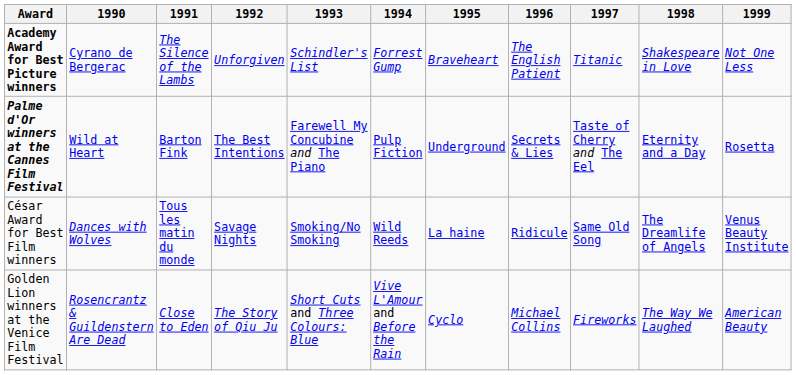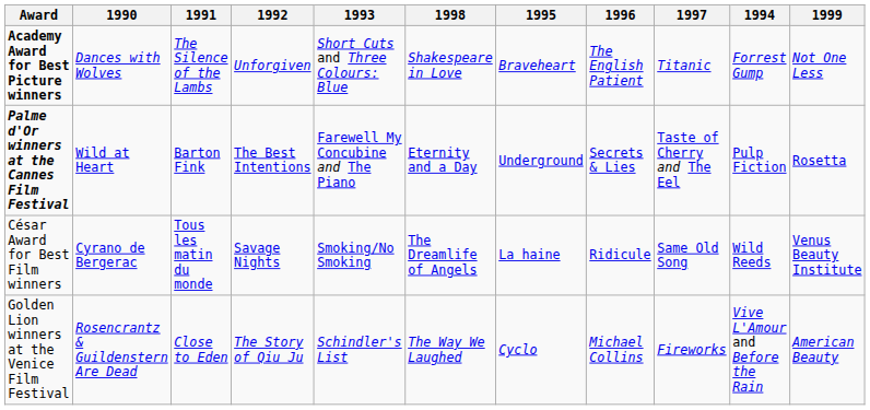 <table class="wikitable">
 <tr>
 <th style="width:9%">Award</th>
 <th style="width:9%">1990</th>
 <th style="width:9%">1991</th>
 <th style="width:9%">1992</th>
 <th style="width:9%">1993</th>
-<th style="width:9%">1994</th>
+<th style="width:9%">1998</th>
 <th style="width:9%">1995</th>
 <th style="width:9%">1996</th>
 <th style="width:9%">1997</th>
-<th style="width:9%">1998</th>
+<th style="width:9%">1994</th>
 <th style="width:9%">1999</th>
 </tr>
 <tr>
 <td><strong>Academy Award for Best Picture winners</strong></td>
-<td></em><a href='#'>Cyrano de Bergerac</a><em></td>
+<td><em><a href='#'>Dances with Wolves</a></em></td>
 <td><em><a href='#'>The Silence of the Lambs</a></em></td>
 <td><em><a href='#'>Unforgiven</a></em></td>
-<td><em><a href='#'>Schindler's List</a></em></td>
-<td><em><a href='#'>Forrest Gump</a></em></td>
+<td><em><a href='#'>Short Cuts</a></em> and <em><a href='#'>Three Colours: Blue</a></em></td>
+<td><em><a href='#'>Shakespeare in Love</a></em></td>
 <td><em><a href='#'>Braveheart</a></em></td>
 <td><em><a href='#'>The English Patient</a></em></td>
 <td><em><a href='#'>Titanic</a></em></td>
-<td><em><a href='#'>Shakespeare in Love</a></em></td>
+<td><em><a href='#'>Forrest Gump</a></em></td>
 <td><em><a href='#'>Not One Less</a></em></td>
 </tr>
 <tr>
 <td><strong><em>Palme d'Or<em> winners at the Cannes Film Festival<strong></td>
 <td></em><a href='#'>Wild at Heart</a><em></td>
 <td></em><a href='#'>Barton Fink</a><em></td>
 <td></em><a href='#'>The Best Intentions</a><em></td>
 <td></em><a href='#'>Farewell My Concubine</a><em> and </em><a href='#'>The Piano</a><em></td>
-<td></em><a href='#'>Pulp Fiction</a><em></td>
+<td></em><a href='#'>Eternity and a Day</a><em></td>
 <td></em><a href='#'>Underground</a><em></td>
 <td></em><a href='#'>Secrets & Lies</a><em></td>
 <td></em><a href='#'>Taste of Cherry</a><em> and </em><a href='#'>The Eel</a><em></td>
-<td></em><a href='#'>Eternity and a Day</a><em></td>
+<td></em><a href='#'>Pulp Fiction</a><em></td>
 <td></em><a href='#'>Rosetta</a><em></td>
 </tr>
 <tr>
 <td></strong>César Award for Best Film winners<strong></td>
-<td><em><a href='#'>Dances with Wolves</a></em></td>
+<td></em><a href='#'>Cyrano de Bergerac</a><em></td>
 <td></em><a href='#'>Tous les matin du monde</a><em></td>
 <td></em><a href='#'>Savage Nights</a><em></td>
 <td></em><a href='#'>Smoking/No Smoking</a><em></td>
-<td></em><a href='#'>Wild Reeds</a><em></td>
+<td></em><a href='#'>The Dreamlife of Angels</a><em></td>
 <td></em><a href='#'>La haine</a><em></td>
 <td></em><a href='#'>Ridicule</a><em></td>
 <td></em><a href='#'>Same Old Song</a><em></td>
-<td></em><a href='#'>The Dreamlife of Angels</a><em></td>
+<td></em><a href='#'>Wild Reeds</a><em></td>
 <td></em><a href='#'>Venus Beauty Institute</a><em></td>
 </tr>
 <tr>
 <td></em></strong>Golden Lion</em> winners at the Venice Film Festival</strong></td>
 <td><em><a href='#'>Rosencrantz & Guildenstern Are Dead</a></em></td>
 <td><em><a href='#'>Close to Eden</a></em></td>
 <td><em><a href='#'>The Story of Qiu Ju</a></em></td>
-<td><em><a href='#'>Short Cuts</a></em> and <em><a href='#'>Three Colours: Blue</a></em></td>
-<td><em><a href='#'>Vive L'Amour</a></em> and <em><a href='#'>Before the Rain</a></em></td>
+<td><em><a href='#'>Schindler's List</a></em></td>
+<td><em><a href='#'>The Way We Laughed</a></em></td>
 <td><em><a href='#'>Cyclo</a></em></td>
 <td><em><a href='#'>Michael Collins</a></em></td>
 <td><em><a href='#'>Fireworks</a></em></td>
-<td><em><a href='#'>The Way We Laughed</a></em></td>
+<td><em><a href='#'>Vive L'Amour</a></em> and <em><a href='#'>Before the Rain</a></em></td>
 <td><em><a href='#'>American Beauty</a></em></td>
 </tr>
 </table>
